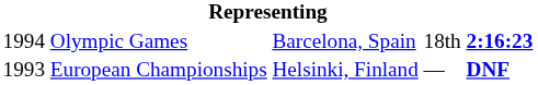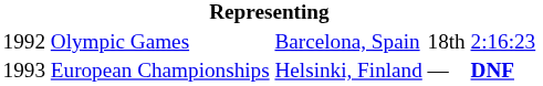 <table>
 <tr>
 <th colspan="5">Representing </th>
 </tr>
 <tr>
-<td>1994</td>
+<td>1992</td>
 <td><a href='#'>Olympic Games</a></td>
 <td><a href='#'>Barcelona, Spain</a></td>
 <td>18th</td>
-<td><strong><a href='#'>2:16:23</a></strong></td>
+<td><a href='#'>2:16:23</a></td>
 </tr>
 <tr>
 <td>1993</td>
 <td><a href='#'>European Championships</a></td>
 <td><a href='#'>Helsinki, Finland</a></td>
 <td>—</td>
 <td><strong><a href='#'>DNF</a></strong></td>
 </tr>
 </table>
